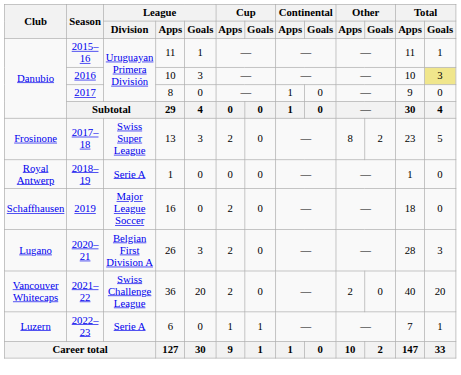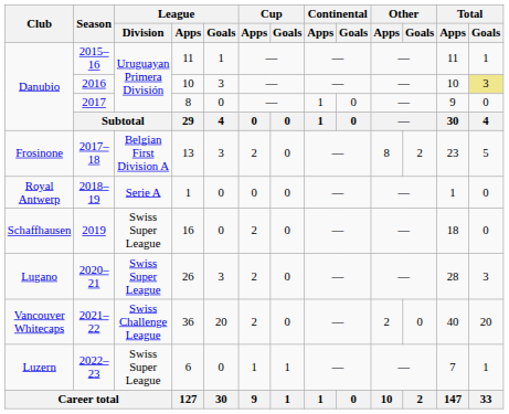 <table class="wikitable" style="text-align:center">
 <tr>
 <th rowspan="2">Club</th>
 <th rowspan="2">Season</th>
 <th colspan="3">League</th>
 <th colspan="2">Cup</th>
 <th colspan="2">Continental</th>
 <th colspan="2">Other</th>
 <th colspan="2">Total</th>
 </tr>
 <tr>
 <th>Division</th>
 <th>Apps</th>
 <th>Goals</th>
 <th>Apps</th>
 <th>Goals</th>
 <th>Apps</th>
 <th>Goals</th>
 <th>Apps</th>
 <th>Goals</th>
 <th>Apps</th>
 <th>Goals</th>
 </tr>
 <tr>
 <td rowspan="4"><a href='#'>Danubio</a></td>
 <td><a href='#'>2015–16</a></td>
 <td rowspan="3"><a href='#'>Uruguayan Primera División</a></td>
 <td>11</td>
 <td>1</td>
 <td colspan="2">—</td>
 <td colspan="2">—</td>
 <td colspan="2">—</td>
 <td>11</td>
 <td>1</td>
 </tr>
 <tr>
 <td><a href='#'>2016</a></td>
 <td>10</td>
 <td>3</td>
 <td colspan="2">—</td>
 <td colspan="2">—</td>
 <td colspan="2">—</td>
 <td>10</td>
 <td style="background: khaki;">3</td>
 </tr>
 <tr>
 <td><a href='#'>2017</a></td>
 <td>8</td>
 <td>0</td>
 <td colspan="2">—</td>
 <td>1</td>
 <td>0</td>
 <td colspan="2">—</td>
 <td>9</td>
 <td>0</td>
 </tr>
 <tr>
 <th colspan="2">Subtotal</th>
 <th>29</th>
 <th>4</th>
 <th>0</th>
 <th>0</th>
 <th>1</th>
 <th>0</th>
 <th colspan="2">—</th>
 <th>30</th>
 <th>4</th>
 </tr>
 <tr>
 <td><a href='#'>Frosinone</a></td>
 <td><a href='#'>2017–18</a></td>
-<td><a href='#'>Swiss Super League</a></td>
+<td><a href='#'>Belgian First Division A</a></td>
 <td>13</td>
 <td>3</td>
 <td>2</td>
 <td>0</td>
 <td colspan="2">—</td>
 <td>8</td>
 <td>2</td>
 <td>23</td>
 <td>5</td>
 </tr>
 <tr>
 <td><a href='#'>Royal Antwerp</a></td>
 <td><a href='#'>2018–19</a></td>
 <td><a href='#'>Serie A</a></td>
 <td>1</td>
 <td>0</td>
 <td>0</td>
 <td>0</td>
 <td colspan="2">—</td>
 <td colspan="2">—</td>
 <td>1</td>
 <td>0</td>
 </tr>
 <tr>
 <td><a href='#'>Schaffhausen</a></td>
 <td><a href='#'>2019</a></td>
-<td><a href='#'>Major League Soccer</a></td>
+<td>Swiss Super League</td>
 <td>16</td>
 <td>0</td>
 <td>2</td>
 <td>0</td>
 <td colspan="2">—</td>
 <td colspan="2">—</td>
 <td>18</td>
 <td>0</td>
 </tr>
 <tr>
 <td><a href='#'>Lugano</a></td>
 <td><a href='#'>2020–21</a></td>
-<td><a href='#'>Belgian First Division A</a></td>
+<td><a href='#'>Swiss Super League</a></td>
 <td>26</td>
 <td>3</td>
 <td>2</td>
 <td>0</td>
 <td colspan="2">—</td>
 <td colspan="2">—</td>
 <td>28</td>
 <td>3</td>
 </tr>
 <tr>
 <td><a href='#'>Vancouver Whitecaps</a></td>
 <td><a href='#'>2021–22</a></td>
 <td><a href='#'>Swiss Challenge League</a></td>
 <td>36</td>
 <td>20</td>
 <td>2</td>
 <td>0</td>
 <td colspan="2">—</td>
 <td>2</td>
 <td>0</td>
 <td>40</td>
 <td>20</td>
 </tr>
 <tr>
 <td><a href='#'>Luzern</a></td>
 <td><a href='#'>2022–23</a></td>
-<td><a href='#'>Serie A</a></td>
+<td>Swiss Super League</td>
 <td>6</td>
 <td>0</td>
 <td>1</td>
 <td>1</td>
 <td colspan="2">—</td>
 <td colspan="2">—</td>
 <td>7</td>
 <td>1</td>
 </tr>
 <tr>
 <th colspan="3">Career total</th>
 <th>127</th>
 <th>30</th>
 <th>9</th>
 <th>1</th>
 <th>1</th>
 <th>0</th>
 <th>10</th>
 <th>2</th>
 <th>147</th>
 <th>33</th>
 </tr>
 </table>
